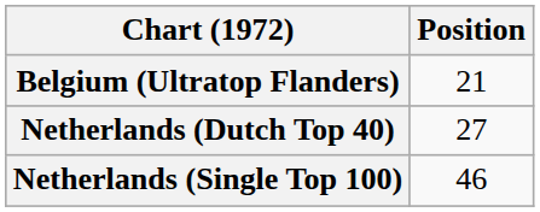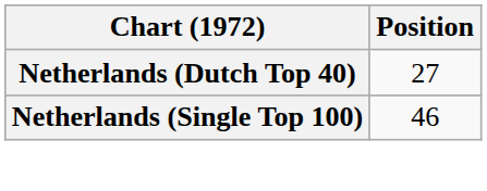 <table class="wikitable sortable plainrowheaders" style="text-align:center">
 <tr>
 <th>Chart (1972)</th>
 <th>Position</th>
-</tr>
-<tr>
-<th scope="row">Belgium (Ultratop Flanders)</th>
-<td>21</td>
 </tr>
 <tr>
 <th scope="row">Netherlands (Dutch Top 40)</th>
 <td>27</td>
 </tr>
 <tr>
 <th scope="row">Netherlands (Single Top 100)</th>
 <td>46</td>
 </tr>
 </table>
